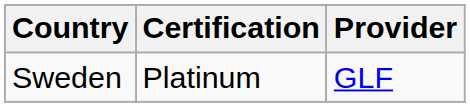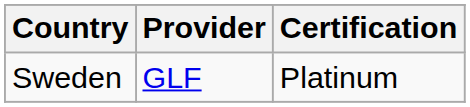 <table class="wikitable">
 <tr>
 <th>Country</th>
+<th>Provider</th>
 <th>Certification</th>
-<th>Provider</th>
 </tr>
 <tr>
 <td>Sweden</td>
+<td><a href='#'>GLF</a></td>
 <td>Platinum</td>
-<td><a href='#'>GLF</a></td>
 </tr>
 </table>
